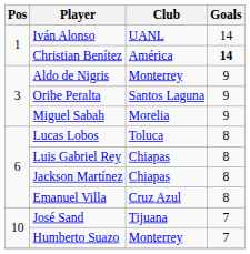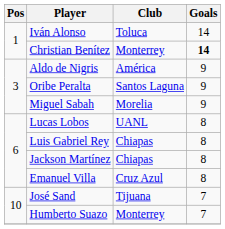 <table class="wikitable">
 <tr>
 <th>Pos</th>
 <th>Player</th>
 <th>Club</th>
 <th>Goals</th>
 </tr>
 <tr>
 <td align=center rowspan=2>1</td>
 <td> <a href='#'>Iván Alonso</a></td>
-<td><a href='#'>UANL</a></td>
+<td><a href='#'>Toluca</a></td>
 <td align=center>14</td>
 </tr>
 <tr>
 <td> <a href='#'>Christian Benítez</a></td>
-<td><a href='#'>América</a></td>
+<td><a href='#'>Monterrey</a></td>
 <td align=center><strong>14</strong></td>
 </tr>
 <tr>
 <td align=center rowspan=3>3</td>
 <td> <a href='#'>Aldo de Nigris</a></td>
-<td><a href='#'>Monterrey</a></td>
+<td><a href='#'>América</a></td>
 <td align=center>9</td>
 </tr>
 <tr>
 <td> <a href='#'>Oribe Peralta</a></td>
 <td><a href='#'>Santos Laguna</a></td>
 <td align=center>9</td>
 </tr>
 <tr>
 <td> <a href='#'>Miguel Sabah</a></td>
 <td><a href='#'>Morelia</a></td>
 <td align=center>9</td>
 </tr>
 <tr>
 <td align=center rowspan=4>6</td>
 <td> <a href='#'>Lucas Lobos</a></td>
-<td><a href='#'>Toluca</a></td>
+<td><a href='#'>UANL</a></td>
 <td align=center>8</td>
 </tr>
 <tr>
 <td> <a href='#'>Luis Gabriel Rey</a></td>
 <td><a href='#'>Chiapas</a></td>
 <td align=center>8</td>
 </tr>
 <tr>
 <td> <a href='#'>Jackson Martínez</a></td>
 <td><a href='#'>Chiapas</a></td>
 <td align=center>8</td>
 </tr>
 <tr>
 <td> <a href='#'>Emanuel Villa</a></td>
 <td><a href='#'>Cruz Azul</a></td>
 <td align=center>8</td>
 </tr>
 <tr>
 <td align=center rowspan=2>10</td>
 <td> <a href='#'>José Sand</a></td>
 <td><a href='#'>Tijuana</a></td>
 <td align=center>7</td>
 </tr>
 <tr>
 <td> <a href='#'>Humberto Suazo</a></td>
 <td><a href='#'>Monterrey</a></td>
 <td align=center>7</td>
 </tr>
 <tr>
 </tr>
 </table>
